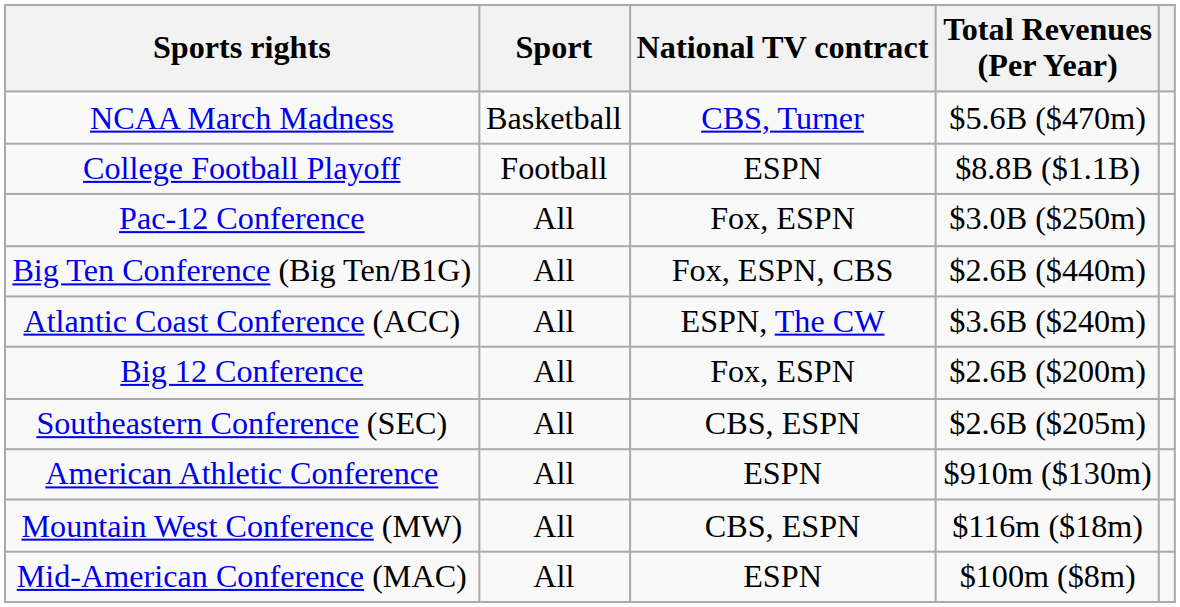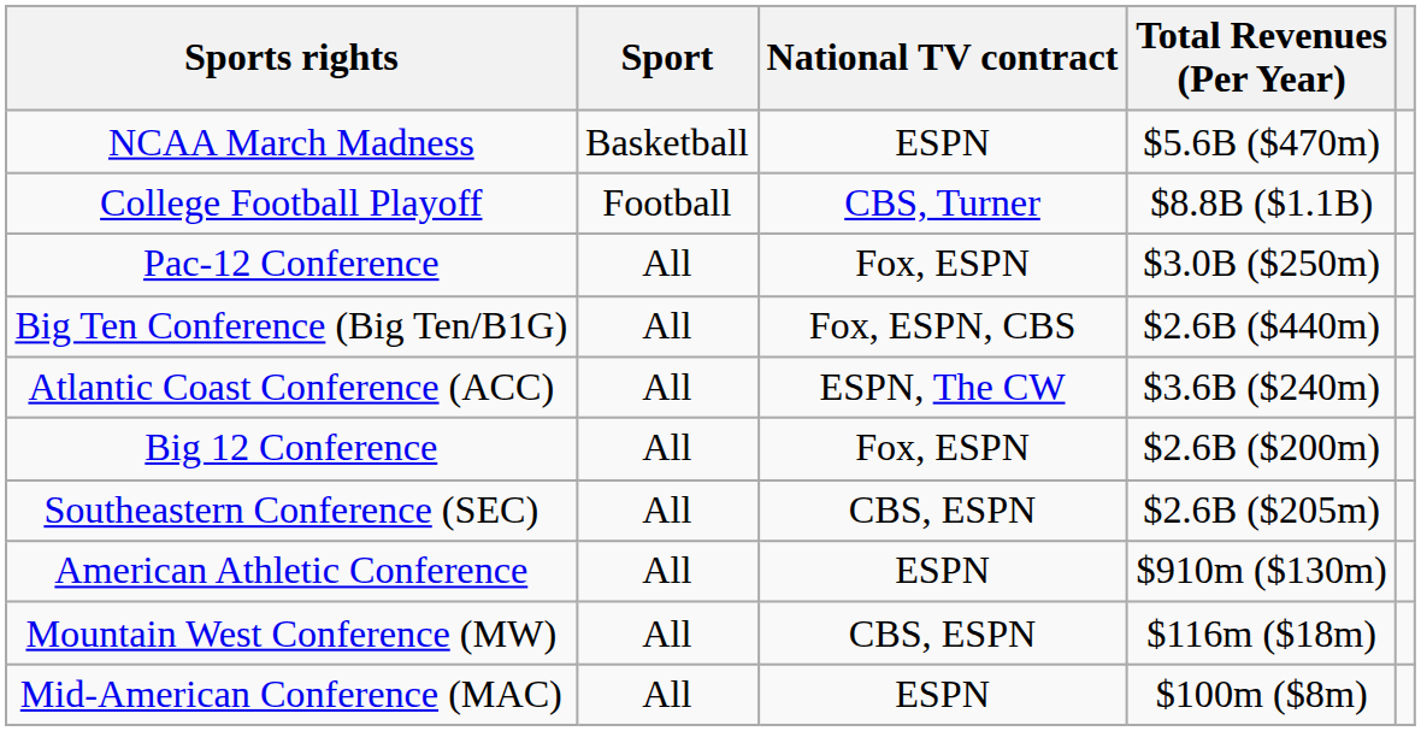 <table class="wikitable sortable" style="text-align:center">
 <tr>
 </tr>
 <tr>
 <th>Sports rights</th>
 <th>Sport</th>
 <th>National TV contract</th>
 <th>Total Revenues <br> (Per Year)</th>
 <th></th>
 </tr>
 <tr>
 <td><a href='#'>NCAA March Madness</a></td>
 <td>Basketball</td>
-<td><a href='#'>CBS, Turner</a></td>
+<td>ESPN</td>
 <td>$5.6B ($470m)</td>
 <td></td>
 </tr>
 <tr>
 <td><a href='#'>College Football Playoff</a></td>
 <td>Football</td>
-<td>ESPN</td>
+<td><a href='#'>CBS, Turner</a></td>
 <td>$8.8B ($1.1B)</td>
 <td></td>
 </tr>
 <tr>
 <td><a href='#'>Pac-12 Conference</a></td>
 <td>All</td>
 <td>Fox, ESPN</td>
 <td>$3.0B ($250m)</td>
 <td></td>
 </tr>
 <tr>
 <td><a href='#'>Big Ten Conference</a> (Big Ten/B1G)</td>
 <td>All</td>
 <td>Fox, ESPN, CBS</td>
 <td>$2.6B ($440m)</td>
 <td></td>
 </tr>
 <tr>
 <td><a href='#'>Atlantic Coast Conference</a> (ACC)</td>
 <td>All</td>
 <td>ESPN, <a href='#'>The CW</a></td>
 <td>$3.6B ($240m)</td>
 <td></td>
 </tr>
 <tr>
 <td><a href='#'>Big 12 Conference</a></td>
 <td>All</td>
 <td>Fox, ESPN</td>
 <td>$2.6B ($200m)</td>
 <td></td>
 </tr>
 <tr>
 <td><a href='#'>Southeastern Conference</a> (SEC)</td>
 <td>All</td>
 <td>CBS, ESPN</td>
 <td>$2.6B ($205m)</td>
 <td></td>
 </tr>
 <tr>
 <td><a href='#'>American Athletic Conference</a></td>
 <td>All</td>
 <td>ESPN</td>
 <td>$910m ($130m)</td>
 <td></td>
 </tr>
 <tr>
 <td><a href='#'>Mountain West Conference</a> (MW)</td>
 <td>All</td>
 <td>CBS, ESPN</td>
 <td>$116m ($18m)</td>
 <td></td>
 </tr>
 <tr>
 <td><a href='#'>Mid-American Conference</a> (MAC)</td>
 <td>All</td>
 <td>ESPN</td>
 <td>$100m ($8m)</td>
 <td></td>
 </tr>
 </table>
